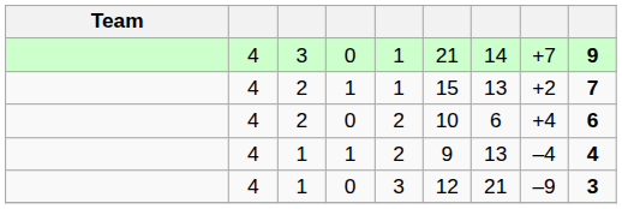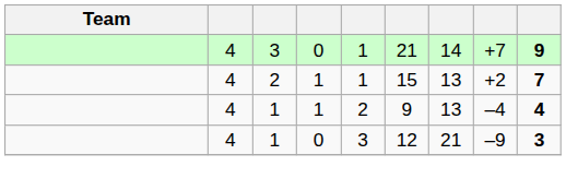 <table class="wikitable" style="text-align: center;">
 <tr>
 <th width=165>Team</th>
 <th width=30></th>
 <th width=30></th>
 <th width=30></th>
 <th width=30></th>
 <th width=30></th>
 <th width=30></th>
 <th width=30></th>
 <th width=30></th>
 </tr>
 <tr bgcolor=ccffcc>
 <td align=left></td>
 <td>4</td>
 <td>3</td>
 <td>0</td>
 <td>1</td>
 <td>21</td>
 <td>14</td>
 <td>+7</td>
 <td><strong>9</strong></td>
 </tr>
 <tr>
 <td align=left></td>
 <td>4</td>
 <td>2</td>
 <td>1</td>
 <td>1</td>
 <td>15</td>
 <td>13</td>
 <td>+2</td>
 <td><strong>7</strong></td>
 </tr>
 <tr>
 <td align=left></td>
 <td>4</td>
-<td>2</td>
-<td>0</td>
-<td>2</td>
-<td>10</td>
-<td>6</td>
-<td>+4</td>
-<td><strong>6</strong></td>
-</tr>
-<tr>
-<td align=left></td>
-<td>4</td>
 <td>1</td>
 <td>1</td>
 <td>2</td>
 <td>9</td>
 <td>13</td>
 <td>–4</td>
 <td><strong>4</strong></td>
 </tr>
 <tr>
 <td align=left></td>
 <td>4</td>
 <td>1</td>
 <td>0</td>
 <td>3</td>
 <td>12</td>
 <td>21</td>
 <td>–9</td>
 <td><strong>3</strong></td>
 </tr>
 <tr>
 </tr>
 </table>
